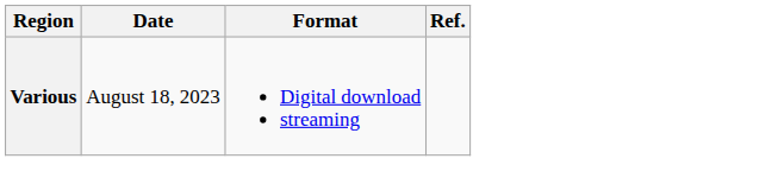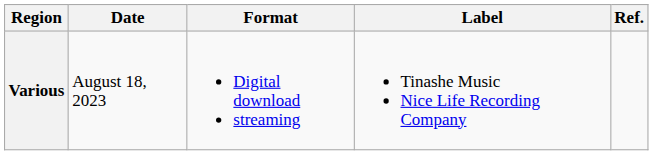 <table class="wikitable plainrowheaders">
 <tr>
 <th>Region</th>
 <th>Date</th>
 <th>Format</th>
+<th>Label</th>
 <th>Ref.</th>
 </tr>
 <tr>
 <th scope="row">Various</th>
 <td>August 18, 2023</td>
 <td><br><ul><li><a href='#'>Digital download</a></li><li><a href='#'>streaming</a></li></ul></td>
+<td><br><ul><li>Tinashe Music</li><li><a href='#'>Nice Life Recording Company</a></li></ul></td>
 <td></td>
 </tr>
 </table>
